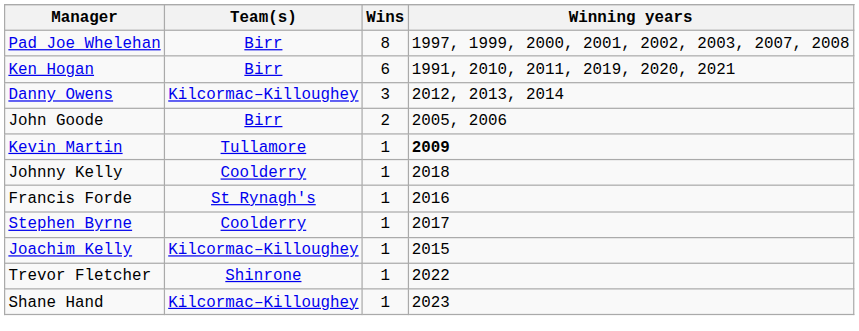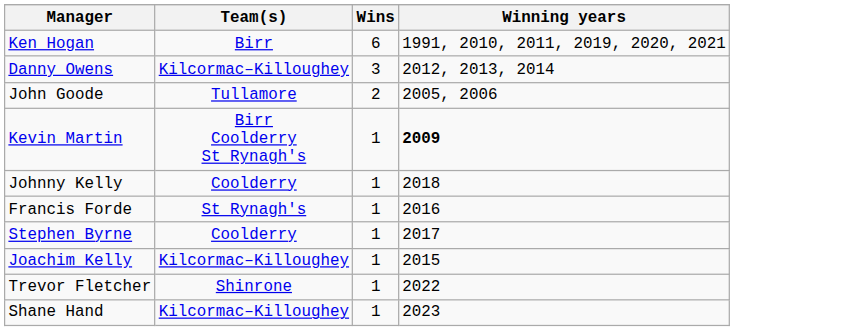 <table class="wikitable">
 <tr>
 </tr>
 <tr>
 <th>Manager</th>
 <th>Team(s)</th>
 <th>Wins</th>
 <th>Winning years</th>
-</tr>
-<tr>
-<td><a href='#'>Pad Joe Whelehan</a></td>
-<td style="text-align:center"><a href='#'>Birr</a></td>
-<td style="text-align:center;">8</td>
-<td>1997, 1999, 2000, 2001, 2002, 2003, 2007, 2008</td>
 </tr>
 <tr>
 <td><a href='#'>Ken Hogan</a></td>
 <td style="text-align:center"><a href='#'>Birr</a></td>
 <td style="text-align:center;">6</td>
 <td>1991, 2010, 2011, 2019, 2020, 2021</td>
 </tr>
 <tr>
 <td><a href='#'>Danny Owens</a></td>
 <td style="text-align:center"><a href='#'>Kilcormac–Killoughey</a></td>
 <td style="text-align:center;">3</td>
 <td>2012, 2013, 2014</td>
 </tr>
 <tr>
 <td>John Goode</td>
-<td style="text-align:center"><a href='#'>Birr</a></td>
+<td style="text-align:center"><a href='#'>Tullamore</a></td>
 <td style="text-align:center;">2</td>
 <td>2005, 2006</td>
 </tr>
 <tr>
 <td><a href='#'>Kevin Martin</a></td>
-<td style="text-align:center"><a href='#'>Tullamore</a></td>
+<td style="text-align:center"><a href='#'>Birr</a><br><a href='#'>Coolderry</a><br><a href='#'>St Rynagh's</a></td>
 <td style="text-align:center;">1</td>
 <td><strong>2009</strong></td>
 </tr>
 <tr>
 <td>Johnny Kelly</td>
 <td style="text-align:center"><a href='#'>Coolderry</a></td>
 <td style="text-align:center;">1</td>
 <td>2018</td>
 </tr>
 <tr>
 <td>Francis Forde</td>
 <td style="text-align:center"><a href='#'>St Rynagh's</a></td>
 <td style="text-align:center;">1</td>
 <td>2016</td>
 </tr>
 <tr>
 <td><a href='#'>Stephen Byrne</a></td>
 <td style="text-align:center"><a href='#'>Coolderry</a></td>
 <td style="text-align:center;">1</td>
 <td>2017</td>
 </tr>
 <tr>
 <td><a href='#'>Joachim Kelly</a></td>
 <td style="text-align:center"><a href='#'>Kilcormac–Killoughey</a></td>
 <td style="text-align:center;">1</td>
 <td>2015</td>
 </tr>
 <tr>
 <td>Trevor Fletcher</td>
 <td style="text-align:center"><a href='#'>Shinrone</a></td>
 <td style="text-align:center;">1</td>
 <td>2022</td>
 </tr>
 <tr>
 <td>Shane Hand</td>
 <td style="text-align:center"><a href='#'>Kilcormac–Killoughey</a></td>
 <td style="text-align:center;">1</td>
 <td>2023</td>
 </tr>
 </table>
